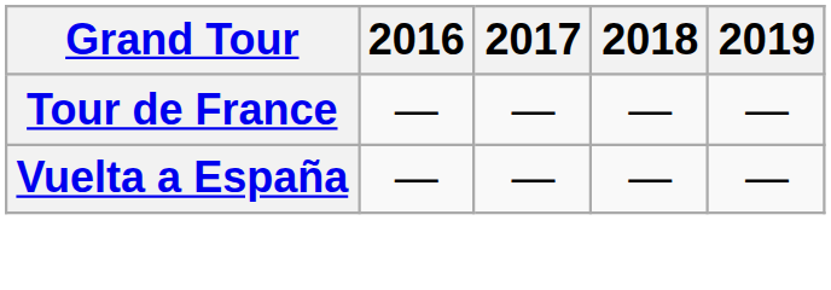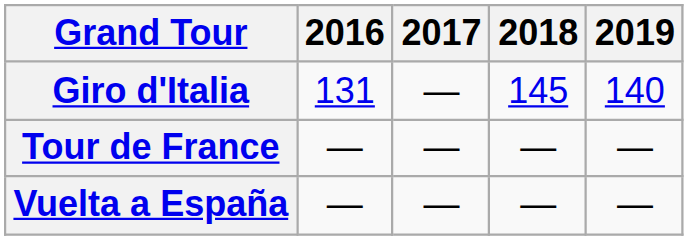 <table class="wikitable plainrowheaders">
 <tr>
 <th scope="col"><a href='#'>Grand Tour</a></th>
 <th scope="col">2016</th>
 <th scope="col">2017</th>
 <th scope="col">2018</th>
 <th scope="col">2019</th>
+</tr>
+<tr style="text-align:center;">
+<th scope="row"> <a href='#'>Giro d'Italia</a></th>
+<td><a href='#'>131</a></td>
+<td>—</td>
+<td><a href='#'>145</a></td>
+<td><a href='#'>140</a></td>
 </tr>
 <tr style="text-align:center;">
 <th scope="row"> <a href='#'>Tour de France</a></th>
 <td>—</td>
 <td>—</td>
 <td>—</td>
 <td>—</td>
 </tr>
 <tr style="text-align:center;">
 <th scope="row"> <a href='#'>Vuelta a España</a></th>
 <td>—</td>
 <td>—</td>
 <td>—</td>
 <td>—</td>
 </tr>
 </table>
